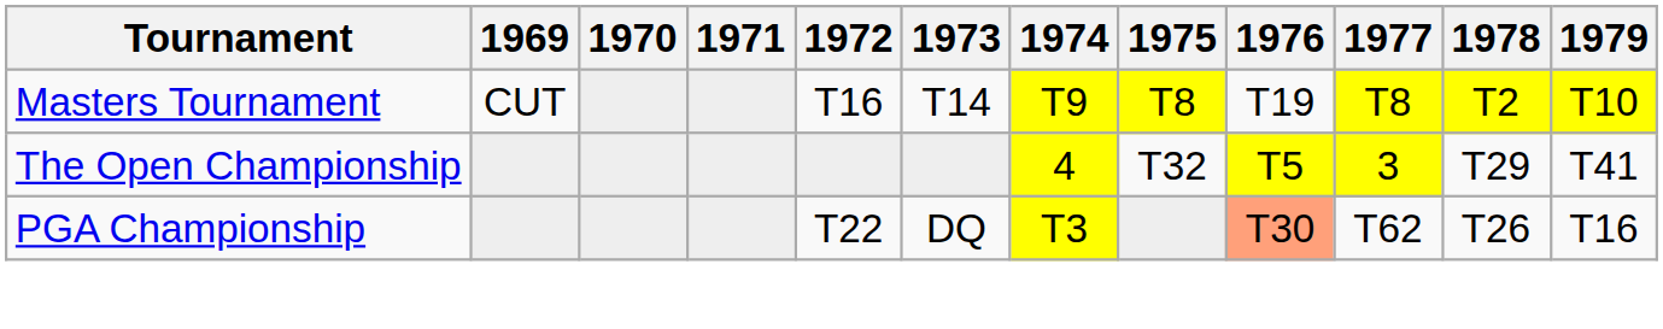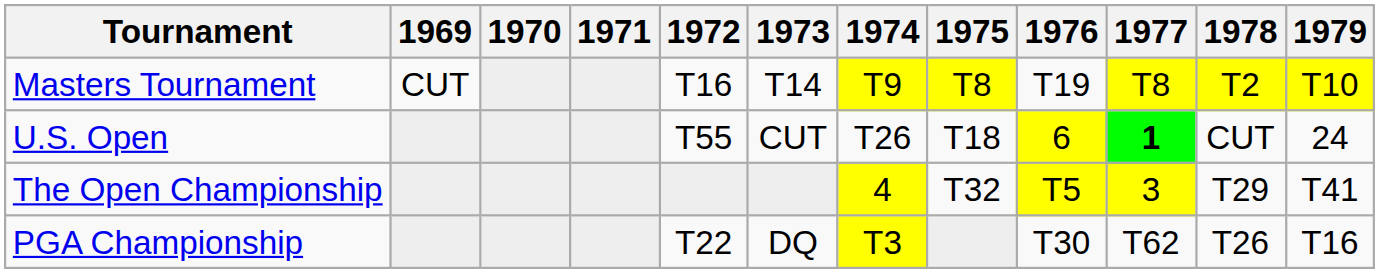 <table class="wikitable" style="font-size:95%;text-align:center;">
 <tr>
 <th>Tournament</th>
 <th>1969</th>
 <th>1970</th>
 <th>1971</th>
 <th>1972</th>
 <th>1973</th>
 <th>1974</th>
 <th>1975</th>
 <th>1976</th>
 <th>1977</th>
 <th>1978</th>
 <th>1979</th>
 </tr>
 <tr>
 <td align=left><a href='#'>Masters Tournament</a></td>
 <td>CUT</td>
 <td style="background:#eeeeee;"></td>
 <td style="background:#eeeeee;"></td>
 <td>T16</td>
 <td>T14</td>
 <td style="background:yellow;">T9</td>
 <td style="background:yellow;">T8</td>
 <td>T19</td>
 <td style="background:yellow;">T8</td>
 <td style="background:yellow;">T2</td>
 <td style="background:yellow;">T10</td>
 </tr>
 <tr>
+<td align=left><a href='#'>U.S. Open</a></td>
+<td style="background:#eeeeee;"></td>
+<td style="background:#eeeeee;"></td>
+<td style="background:#eeeeee;"></td>
+<td>T55</td>
+<td>CUT</td>
+<td>T26</td>
+<td>T18</td>
+<td style="background:yellow;">6</td>
+<td style="background:lime;"><strong>1</strong></td>
+<td>CUT</td>
+<td>24</td>
+</tr>
+<tr>
 <td align=left><a href='#'>The Open Championship</a></td>
 <td style="background:#eeeeee;"></td>
 <td style="background:#eeeeee;"></td>
 <td style="background:#eeeeee;"></td>
 <td style="background:#eeeeee;"></td>
 <td style="background:#eeeeee;"></td>
 <td style="background:yellow;">4</td>
 <td>T32</td>
 <td style="background:yellow;">T5</td>
 <td style="background:yellow;">3</td>
 <td>T29</td>
 <td>T41</td>
 </tr>
 <tr>
 <td align=left><a href='#'>PGA Championship</a></td>
 <td style="background:#eeeeee;"></td>
 <td style="background:#eeeeee;"></td>
 <td style="background:#eeeeee;"></td>
 <td>T22</td>
 <td>DQ</td>
 <td style="background:yellow;">T3</td>
 <td style="background:#eeeeee;"></td>
-<td style="background: lightsalmon;">T30</td>
+<td>T30</td>
 <td>T62</td>
 <td>T26</td>
 <td>T16</td>
 </tr>
 </table>
